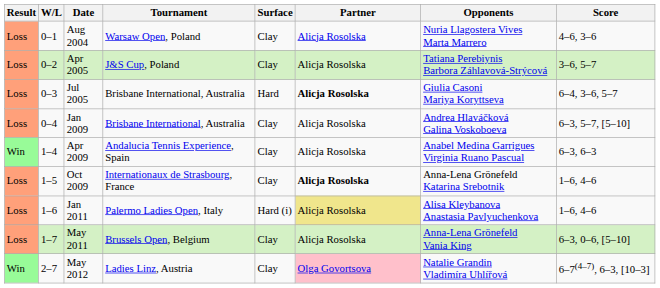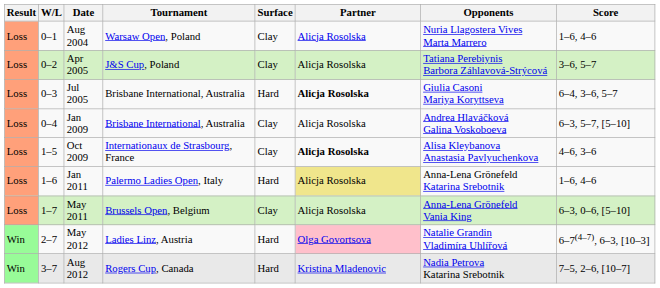 <table class="sortable wikitable">
 <tr>
 <th>Result</th>
 <th style="width:28px" class="unsortable">W/L</th>
 <th style="width:50px">Date</th>
 <th style="width:220px">Tournament</th>
 <th style="width:50px">Surface</th>
 <th style="width:180px">Partner</th>
 <th style="width:195px">Opponents</th>
 <th style="width:140px" class="unsortable">Score</th>
 </tr>
 <tr>
 <td style="background:#ffa07a;">Loss</td>
 <td>0–1</td>
 <td>Aug 2004</td>
 <td><a href='#'>Warsaw Open</a>, Poland</td>
 <td>Clay</td>
 <td> <a href='#'>Alicja Rosolska</a></td>
 <td> <a href='#'>Nuria Llagostera Vives</a> <br>  <a href='#'>Marta Marrero</a></td>
-<td>4–6, 3–6</td>
+<td>1–6, 4–6</td>
 </tr>
 <tr style="background:#d4f1c5;">
 <td style="background:#ffa07a;">Loss</td>
 <td>0–2</td>
 <td>Apr 2005</td>
 <td><a href='#'>J&S Cup</a>, Poland</td>
 <td>Clay</td>
 <td> Alicja Rosolska</td>
 <td> <a href='#'>Tatiana Perebiynis</a> <br>  <a href='#'>Barbora Záhlavová-Strýcová</a></td>
 <td>3–6, 5–7</td>
 </tr>
 <tr>
 <td style="background:#ffa07a;">Loss</td>
 <td>0–3</td>
 <td>Jul 2005</td>
 <td>Brisbane International, Australia</td>
 <td>Hard</td>
 <td><strong> Alicja Rosolska</strong></td>
 <td> <a href='#'>Giulia Casoni</a> <br>  <a href='#'>Mariya Koryttseva</a></td>
 <td>6–4, 3–6, 5–7</td>
 </tr>
 <tr>
 <td style="background:#ffa07a;">Loss</td>
 <td>0–4</td>
 <td>Jan 2009</td>
 <td><a href='#'>Brisbane International</a>, Australia</td>
 <td>Clay</td>
 <td> Alicja Rosolska</td>
 <td> <a href='#'>Andrea Hlaváčková</a> <br>  <a href='#'>Galina Voskoboeva</a></td>
 <td>6–3, 5–7, [5–10]</td>
 </tr>
 <tr>
-<td style="background:#98fb98;">Win</td>
-<td>1–4</td>
-<td>Apr 2009</td>
-<td><a href='#'>Andalucia Tennis Experience</a>, Spain</td>
-<td>Clay</td>
-<td> Alicja Rosolska</td>
-<td> <a href='#'>Anabel Medina Garrigues</a> <br>  <a href='#'>Virginia Ruano Pascual</a></td>
-<td>6–3, 6–3</td>
-</tr>
-<tr>
 <td style="background:#ffa07a;">Loss</td>
 <td>1–5</td>
 <td>Oct 2009</td>
 <td><a href='#'>Internationaux de Strasbourg</a>, France</td>
 <td>Clay</td>
 <td><strong> Alicja Rosolska</strong></td>
-<td> Anna-Lena Grönefeld <br>  <a href='#'>Katarina Srebotnik</a></td>
-<td>1–6, 4–6</td>
+<td> <a href='#'>Alisa Kleybanova</a> <br>  <a href='#'>Anastasia Pavlyuchenkova</a></td>
+<td>4–6, 3–6</td>
 </tr>
 <tr>
 <td style="background:#ffa07a;">Loss</td>
 <td>1–6</td>
 <td>Jan 2011</td>
 <td><a href='#'>Palermo Ladies Open</a>, Italy</td>
-<td>Hard (i)</td>
+<td>Hard</td>
 <td style="background: khaki;"> Alicja Rosolska</td>
-<td> <a href='#'>Alisa Kleybanova</a> <br>  <a href='#'>Anastasia Pavlyuchenkova</a></td>
+<td> Anna-Lena Grönefeld <br>  <a href='#'>Katarina Srebotnik</a></td>
 <td>1–6, 4–6</td>
 </tr>
 <tr style="background:#d4f1c5;">
 <td style="background:#ffa07a;">Loss</td>
 <td>1–7</td>
 <td>May 2011</td>
 <td><a href='#'>Brussels Open</a>, Belgium</td>
 <td>Clay</td>
 <td> Alicja Rosolska</td>
 <td> <a href='#'>Anna-Lena Grönefeld</a> <br>  <a href='#'>Vania King</a></td>
 <td>6–3, 0–6, [5–10]</td>
 </tr>
 <tr>
 <td style="background:#98fb98;">Win</td>
 <td>2–7</td>
 <td>May 2012</td>
 <td><a href='#'>Ladies Linz</a>, Austria</td>
-<td>Clay</td>
+<td>Hard</td>
 <td style="background: pink;"> <a href='#'>Olga Govortsova</a></td>
 <td> <a href='#'>Natalie Grandin</a> <br>  <a href='#'>Vladimíra Uhlířová</a></td>
 <td>6–7<sup>(4–7)</sup>, 6–3, [10–3]</td>
 </tr>
+<tr style="background:#e9e9e9;">
+<td style="background:#98fb98;">Win</td>
+<td>3–7</td>
+<td>Aug 2012</td>
+<td><a href='#'>Rogers Cup</a>, Canada</td>
+<td>Hard</td>
+<td> <a href='#'>Kristina Mladenovic</a></td>
+<td> <a href='#'>Nadia Petrova</a> <br>  Katarina Srebotnik</td>
+<td>7–5, 2–6, [10–7]</td>
+</tr>
 </table>
